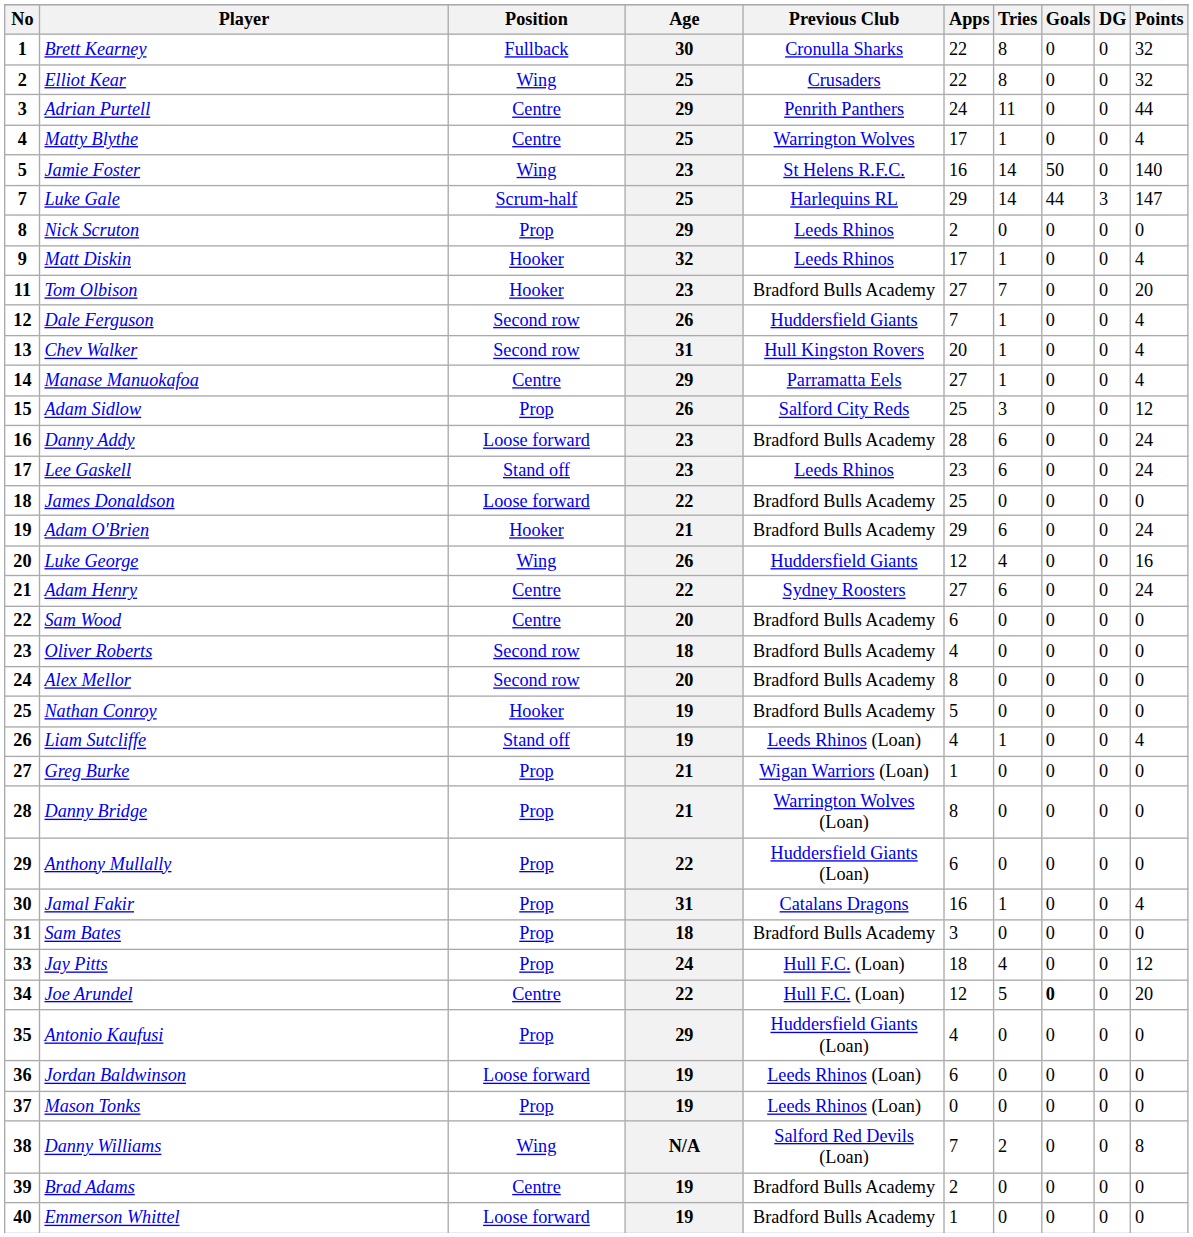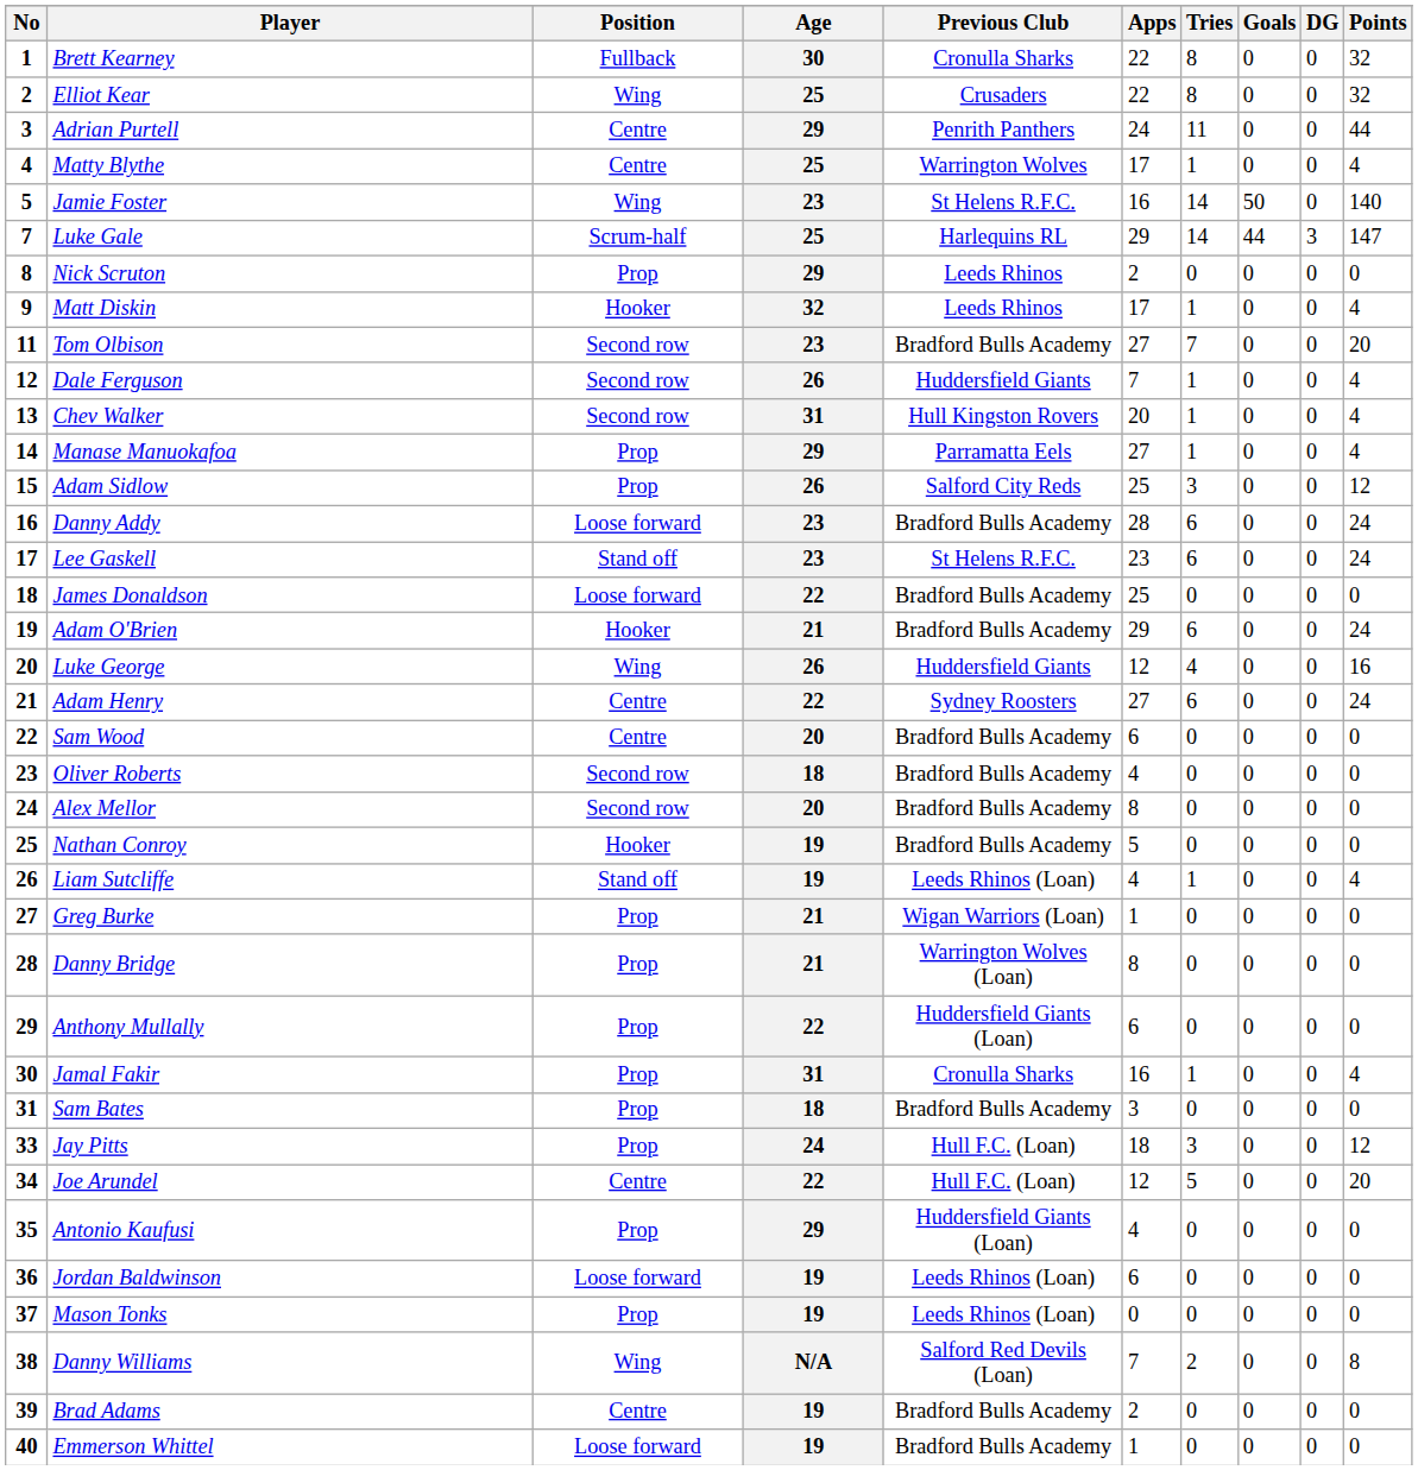 <table class="wikitable sortable" width="100%" style="font-size:85%">
 <tr bgcolor="#efefef">
 </tr>
 <tr bgcolor="#efefef">
 <th width=3%>No</th>
 <th !width=47%>Player</th>
 <th width=15%>Position</th>
 <th width=1%>Age</th>
 <th width=17%>Previous Club</th>
 <th width="20">Apps</th>
 <th width="20">Tries</th>
 <th width="20">Goals</th>
 <th width="20">DG</th>
 <th width="20">Points</th>
 </tr>
 <tr bgcolor=#FFFFFF>
 <td align=center><strong>1</strong></td>
 <td><em><a href='#'>Brett Kearney</a></em></td>
 <td align=center><a href='#'>Fullback</a></td>
 <th width=10%>30</th>
 <td align=center><a href='#'>Cronulla Sharks</a></td>
 <td align=centre>22</td>
 <td align=centre>8</td>
 <td align=centre>0</td>
 <td align=centre>0</td>
 <td align=centre>32</td>
 </tr>
 <tr bgcolor=#FFFFFF>
 <td align=center><strong>2</strong></td>
 <td><em><a href='#'>Elliot Kear</a></em></td>
 <td align=center><a href='#'>Wing</a></td>
 <th width=10%>25</th>
 <td align=center><a href='#'>Crusaders</a></td>
 <td align=centre>22</td>
 <td align=centre>8</td>
 <td align=centre>0</td>
 <td align=centre>0</td>
 <td align=centre>32</td>
 </tr>
 <tr bgcolor=#FFFFFF>
 <td align=center><strong>3</strong></td>
 <td><em><a href='#'>Adrian Purtell</a></em></td>
 <td align=center><a href='#'>Centre</a></td>
 <th width=10%>29</th>
 <td align=center><a href='#'>Penrith Panthers</a></td>
 <td align=centre>24</td>
 <td align=centre>11</td>
 <td align=centre>0</td>
 <td align=centre>0</td>
 <td align=centre>44</td>
 </tr>
 <tr bgcolor=#FFFFFF>
 <td align=center><strong>4</strong></td>
 <td><em><a href='#'>Matty Blythe</a></em></td>
 <td align=center><a href='#'>Centre</a></td>
 <th width=10%>25</th>
 <td align=center><a href='#'>Warrington Wolves</a></td>
 <td align=centre>17</td>
 <td align=centre>1</td>
 <td align=centre>0</td>
 <td align=centre>0</td>
 <td align=centre>4</td>
 </tr>
 <tr bgcolor=#FFFFFF>
 <td align=center><strong>5</strong></td>
 <td><em><a href='#'>Jamie Foster</a></em></td>
 <td align=center><a href='#'>Wing</a></td>
 <th width=10%>23</th>
 <td align=center><a href='#'>St Helens R.F.C.</a></td>
 <td align=centre>16</td>
 <td align=centre>14</td>
 <td align=centre>50</td>
 <td align=centre>0</td>
 <td align=centre>140</td>
 </tr>
 <tr bgcolor=#FFFFFF>
 <td align=center><strong>7</strong></td>
 <td><em><a href='#'>Luke Gale</a></em></td>
 <td align=center><a href='#'>Scrum-half</a></td>
 <th width=10%>25</th>
 <td align=center><a href='#'>Harlequins RL</a></td>
 <td align=centre>29</td>
 <td align=centre>14</td>
 <td align=centre>44</td>
 <td align=centre>3</td>
 <td align=centre>147</td>
 </tr>
 <tr bgcolor=#FFFFFF>
 <td align=center><strong>8</strong></td>
 <td><em><a href='#'>Nick Scruton</a></em></td>
 <td align=center><a href='#'>Prop</a></td>
 <th width=10%>29</th>
 <td align=center><a href='#'>Leeds Rhinos</a></td>
 <td align=centre>2</td>
 <td align=centre>0</td>
 <td align=centre>0</td>
 <td align=centre>0</td>
 <td align=centre>0</td>
 </tr>
 <tr bgcolor=#FFFFFF>
 <td align=center><strong>9</strong></td>
 <td><em><a href='#'>Matt Diskin</a></em></td>
 <td align=center><a href='#'>Hooker</a></td>
 <th width=10%>32</th>
 <td align=center><a href='#'>Leeds Rhinos</a></td>
 <td align=centre>17</td>
 <td align=centre>1</td>
 <td align=centre>0</td>
 <td align=centre>0</td>
 <td align=centre>4</td>
 </tr>
 <tr bgcolor=#FFFFFF>
 <td align=center><strong>11</strong></td>
 <td><em><a href='#'>Tom Olbison</a></em></td>
-<td align=center><a href='#'>Hooker</a></td>
+<td align=center><a href='#'>Second row</a></td>
 <th width=10%>23</th>
 <td align=center>Bradford Bulls Academy</td>
 <td align=centre>27</td>
 <td align=centre>7</td>
 <td align=centre>0</td>
 <td align=centre>0</td>
 <td align=centre>20</td>
 </tr>
 <tr bgcolor=#FFFFFF>
 <td align=center><strong>12</strong></td>
 <td><em><a href='#'>Dale Ferguson</a></em></td>
 <td align=center><a href='#'>Second row</a></td>
 <th width=10%>26</th>
 <td align=center><a href='#'>Huddersfield Giants</a></td>
 <td align=centre>7</td>
 <td align=centre>1</td>
 <td align=centre>0</td>
 <td align=centre>0</td>
 <td align=centre>4</td>
 </tr>
 <tr bgcolor=#FFFFFF>
 <td align=center><strong>13</strong></td>
 <td><em><a href='#'>Chev Walker</a></em></td>
 <td align=center><a href='#'>Second row</a></td>
 <th width=10%>31</th>
 <td align=center><a href='#'>Hull Kingston Rovers</a></td>
 <td align=centre>20</td>
 <td align=centre>1</td>
 <td align=centre>0</td>
 <td align=centre>0</td>
 <td align=centre>4</td>
 </tr>
 <tr bgcolor=#FFFFFF>
 <td align=center><strong>14</strong></td>
 <td><em><a href='#'>Manase Manuokafoa</a></em></td>
-<td align=center><a href='#'>Centre</a></td>
+<td align=center><a href='#'>Prop</a></td>
 <th width=10%>29</th>
 <td align=center><a href='#'>Parramatta Eels</a></td>
 <td align=centre>27</td>
 <td align=centre>1</td>
 <td align=centre>0</td>
 <td align=centre>0</td>
 <td align=centre>4</td>
 </tr>
 <tr bgcolor=#FFFFFF>
 <td align=center><strong>15</strong></td>
 <td><em><a href='#'>Adam Sidlow</a></em></td>
 <td align=center><a href='#'>Prop</a></td>
 <th width=10%>26</th>
 <td align=center><a href='#'>Salford City Reds</a></td>
 <td align=centre>25</td>
 <td align=centre>3</td>
 <td align=centre>0</td>
 <td align=centre>0</td>
 <td align=centre>12</td>
 </tr>
 <tr bgcolor=#FFFFFF>
 <td align=center><strong>16</strong></td>
 <td><em><a href='#'>Danny Addy</a></em></td>
 <td align=center><a href='#'>Loose forward</a></td>
 <th width=10%>23</th>
 <td align=center>Bradford Bulls Academy</td>
 <td align=centre>28</td>
 <td align=centre>6</td>
 <td align=centre>0</td>
 <td align=centre>0</td>
 <td align=centre>24</td>
 </tr>
 <tr bgcolor=#FFFFFF>
 <td align=center><strong>17</strong></td>
 <td><em><a href='#'>Lee Gaskell</a></em></td>
 <td align=center><a href='#'>Stand off</a></td>
 <th width=10%>23</th>
-<td align=center><a href='#'>Leeds Rhinos</a></td>
+<td align=center><a href='#'>St Helens R.F.C.</a></td>
 <td align=centre>23</td>
 <td align=centre>6</td>
 <td align=centre>0</td>
 <td align=centre>0</td>
 <td align=centre>24</td>
 </tr>
 <tr bgcolor=#FFFFFF>
 <td align=center><strong>18</strong></td>
 <td><em><a href='#'>James Donaldson</a></em></td>
 <td align=center><a href='#'>Loose forward</a></td>
 <th width=10%>22</th>
 <td align=center>Bradford Bulls Academy</td>
 <td align=centre>25</td>
 <td align=centre>0</td>
 <td align=centre>0</td>
 <td align=centre>0</td>
 <td align=centre>0</td>
 </tr>
 <tr bgcolor=#FFFFFF>
 <td align=center><strong>19</strong></td>
 <td><em><a href='#'>Adam O'Brien</a></em></td>
 <td align=center><a href='#'>Hooker</a></td>
 <th width=10%>21</th>
 <td align=center>Bradford Bulls Academy</td>
 <td align=centre>29</td>
 <td align=centre>6</td>
 <td align=centre>0</td>
 <td align=centre>0</td>
 <td align=centre>24</td>
 </tr>
 <tr bgcolor=#FFFFFF>
 <td align=center><strong>20</strong></td>
 <td><em><a href='#'>Luke George</a></em></td>
 <td align=center><a href='#'>Wing</a></td>
 <th width=10%>26</th>
 <td align=center><a href='#'>Huddersfield Giants</a></td>
 <td align=centre>12</td>
 <td align=centre>4</td>
 <td align=centre>0</td>
 <td align=centre>0</td>
 <td align=centre>16</td>
 </tr>
 <tr bgcolor=#FFFFFF>
 <td align=center><strong>21</strong></td>
 <td><em><a href='#'>Adam Henry</a></em></td>
 <td align=center><a href='#'>Centre</a></td>
 <th width=10%>22</th>
 <td align=center><a href='#'>Sydney Roosters</a></td>
 <td align=centre>27</td>
 <td align=centre>6</td>
 <td align=centre>0</td>
 <td align=centre>0</td>
 <td align=centre>24</td>
 </tr>
 <tr bgcolor=#FFFFFF>
 <td align=center><strong>22</strong></td>
 <td><em><a href='#'>Sam Wood</a></em></td>
 <td align=center><a href='#'>Centre</a></td>
 <th width=10%>20</th>
 <td align=center>Bradford Bulls Academy</td>
 <td align=centre>6</td>
 <td align=centre>0</td>
 <td align=centre>0</td>
 <td align=centre>0</td>
 <td align=centre>0</td>
 </tr>
 <tr bgcolor=#FFFFFF>
 <td align=center><strong>23</strong></td>
 <td><em><a href='#'>Oliver Roberts</a></em></td>
 <td align=center><a href='#'>Second row</a></td>
 <th width=10%>18</th>
 <td align=center>Bradford Bulls Academy</td>
 <td align=centre>4</td>
 <td align=centre>0</td>
 <td align=centre>0</td>
 <td align=centre>0</td>
 <td align=centre>0</td>
 </tr>
 <tr bgcolor=#FFFFFF>
 <td align=center><strong>24</strong></td>
 <td><em><a href='#'>Alex Mellor</a></em></td>
 <td align=center><a href='#'>Second row</a></td>
 <th width=10%>20</th>
 <td align=center>Bradford Bulls Academy</td>
 <td align=centre>8</td>
 <td align=centre>0</td>
 <td align=centre>0</td>
 <td align=centre>0</td>
 <td align=centre>0</td>
 </tr>
 <tr bgcolor=#FFFFFF>
 <td align=center><strong>25</strong></td>
 <td><em><a href='#'>Nathan Conroy</a></em></td>
 <td align=center><a href='#'>Hooker</a></td>
 <th width=10%>19</th>
 <td align=center>Bradford Bulls Academy</td>
 <td align=centre>5</td>
 <td align=centre>0</td>
 <td align=centre>0</td>
 <td align=centre>0</td>
 <td align=centre>0</td>
 </tr>
 <tr bgcolor=#FFFFFF>
 <td align=center><strong>26</strong></td>
 <td><em><a href='#'>Liam Sutcliffe</a></em></td>
 <td align=center><a href='#'>Stand off</a></td>
 <th width=10%>19</th>
 <td align=center><a href='#'>Leeds Rhinos</a> (Loan)</td>
 <td align=centre>4</td>
 <td align=centre>1</td>
 <td align=centre>0</td>
 <td align=centre>0</td>
 <td align=centre>4</td>
 </tr>
 <tr bgcolor=#FFFFFF>
 <td align=center><strong>27</strong></td>
 <td><em><a href='#'>Greg Burke</a></em></td>
 <td align=center><a href='#'>Prop</a></td>
 <th width=10%>21</th>
 <td align=center><a href='#'>Wigan Warriors</a> (Loan)</td>
 <td align=centre>1</td>
 <td align=centre>0</td>
 <td align=centre>0</td>
 <td align=centre>0</td>
 <td align=centre>0</td>
 </tr>
 <tr bgcolor=#FFFFFF>
 <td align=center><strong>28</strong></td>
 <td><em><a href='#'>Danny Bridge</a></em></td>
 <td align=center><a href='#'>Prop</a></td>
 <th width=10%>21</th>
 <td align=center><a href='#'>Warrington Wolves</a> (Loan)</td>
 <td align=centre>8</td>
 <td align=centre>0</td>
 <td align=centre>0</td>
 <td align=centre>0</td>
 <td align=centre>0</td>
 </tr>
 <tr bgcolor=#FFFFFF>
 <td align=center><strong>29</strong></td>
 <td><em><a href='#'>Anthony Mullally</a></em></td>
 <td align=center><a href='#'>Prop</a></td>
 <th width=10%>22</th>
 <td align=center><a href='#'>Huddersfield Giants</a> (Loan)</td>
 <td align=centre>6</td>
 <td align=centre>0</td>
 <td align=centre>0</td>
 <td align=centre>0</td>
 <td align=centre>0</td>
 </tr>
 <tr bgcolor=#FFFFFF>
 <td align=center><strong>30</strong></td>
 <td><em><a href='#'>Jamal Fakir</a></em></td>
 <td align=center><a href='#'>Prop</a></td>
 <th width=10%>31</th>
-<td align=center><a href='#'>Catalans Dragons</a></td>
+<td align=center><a href='#'>Cronulla Sharks</a></td>
 <td align=centre>16</td>
 <td align=centre>1</td>
 <td align=centre>0</td>
 <td align=centre>0</td>
 <td align=centre>4</td>
 </tr>
 <tr bgcolor=#FFFFFF>
 <td align=center><strong>31</strong></td>
 <td><em><a href='#'>Sam Bates</a></em></td>
 <td align=center><a href='#'>Prop</a></td>
 <th width=10%>18</th>
 <td align=center>Bradford Bulls Academy</td>
 <td align=centre>3</td>
 <td align=centre>0</td>
 <td align=centre>0</td>
 <td align=centre>0</td>
 <td align=centre>0</td>
 </tr>
 <tr bgcolor=#FFFFFF>
 <td align=center><strong>33</strong></td>
 <td><em><a href='#'>Jay Pitts</a></em></td>
 <td align=center><a href='#'>Prop</a></td>
 <th width=10%>24</th>
 <td align=center><a href='#'>Hull F.C.</a> (Loan)</td>
 <td align=centre>18</td>
-<td align=centre>4</td>
+<td align=centre>3</td>
 <td align=centre>0</td>
 <td align=centre>0</td>
 <td align=centre>12</td>
 </tr>
 <tr bgcolor=#FFFFFF>
 <td align=center><strong>34</strong></td>
 <td><em><a href='#'>Joe Arundel</a></em></td>
 <td align=center><a href='#'>Centre</a></td>
 <th width=10%>22</th>
 <td align=center><a href='#'>Hull F.C.</a> (Loan)</td>
 <td align=centre>12</td>
 <td align=centre>5</td>
-<td align=centre><strong>0</strong></td>
+<td align=centre>0</td>
 <td align=centre>0</td>
 <td align=centre>20</td>
 </tr>
 <tr bgcolor=#FFFFFF>
 <td align=center><strong>35</strong></td>
 <td><em><a href='#'>Antonio Kaufusi</a></em></td>
 <td align=center><a href='#'>Prop</a></td>
 <th width=10%>29</th>
 <td align=center><a href='#'>Huddersfield Giants</a> (Loan)</td>
 <td align=centre>4</td>
 <td align=centre>0</td>
 <td align=centre>0</td>
 <td align=centre>0</td>
 <td align=centre>0</td>
 </tr>
 <tr bgcolor=#FFFFFF>
 <td align=center><strong>36</strong></td>
 <td><em><a href='#'>Jordan Baldwinson</a></em></td>
 <td align=center><a href='#'>Loose forward</a></td>
 <th width=10%>19</th>
 <td align=center><a href='#'>Leeds Rhinos</a> (Loan)</td>
 <td align=centre>6</td>
 <td align=centre>0</td>
 <td align=centre>0</td>
 <td align=centre>0</td>
 <td align=centre>0</td>
 </tr>
 <tr bgcolor=#FFFFFF>
 <td align=center><strong>37</strong></td>
 <td><em><a href='#'>Mason Tonks</a></em></td>
 <td align=center><a href='#'>Prop</a></td>
 <th width=10%>19</th>
 <td align=center><a href='#'>Leeds Rhinos</a> (Loan)</td>
 <td align=centre>0</td>
 <td align=centre>0</td>
 <td align=centre>0</td>
 <td align=centre>0</td>
 <td align=centre>0</td>
 </tr>
 <tr bgcolor=#FFFFFF>
 <td align=center><strong>38</strong></td>
 <td><em><a href='#'>Danny Williams</a></em></td>
 <td align=center><a href='#'>Wing</a></td>
 <th width=10%>N/A</th>
 <td align=center><a href='#'>Salford Red Devils</a> (Loan)</td>
 <td align=centre>7</td>
 <td align=centre>2</td>
 <td align=centre>0</td>
 <td align=centre>0</td>
 <td align=centre>8</td>
 </tr>
 <tr bgcolor=#FFFFFF>
 <td align=center><strong>39</strong></td>
 <td><em><a href='#'>Brad Adams</a></em></td>
 <td align=center><a href='#'>Centre</a></td>
 <th width=10%>19</th>
 <td align=center>Bradford Bulls Academy</td>
 <td align=centre>2</td>
 <td align=centre>0</td>
 <td align=centre>0</td>
 <td align=centre>0</td>
 <td align=centre>0</td>
 </tr>
 <tr bgcolor=#FFFFFF>
 <td align=center><strong>40</strong></td>
 <td><em><a href='#'>Emmerson Whittel</a></em></td>
 <td align=center><a href='#'>Loose forward</a></td>
 <th width=10%>19</th>
 <td align=center>Bradford Bulls Academy</td>
 <td align=centre>1</td>
 <td align=centre>0</td>
 <td align=centre>0</td>
 <td align=centre>0</td>
 <td align=centre>0</td>
 </tr>
 </table>
